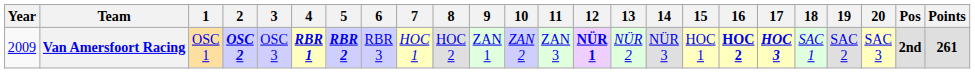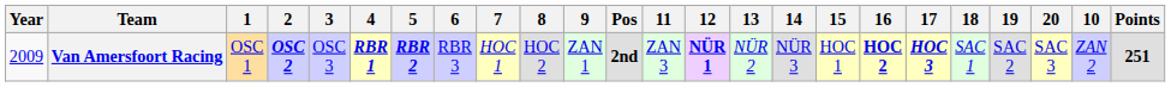 <table class="wikitable" style="text-align:center; font-size:85%">
 <tr>
 <th>Year</th>
 <th>Team</th>
 <th>1</th>
 <th>2</th>
 <th>3</th>
 <th>4</th>
 <th>5</th>
 <th>6</th>
 <th>7</th>
 <th>8</th>
 <th>9</th>
-<th>10</th>
+<th>Pos</th>
 <th>11</th>
 <th>12</th>
 <th>13</th>
 <th>14</th>
 <th>15</th>
 <th>16</th>
 <th>17</th>
 <th>18</th>
 <th>19</th>
 <th>20</th>
-<th>Pos</th>
+<th>10</th>
 <th>Points</th>
 </tr>
 <tr>
 <td><a href='#'>2009</a></td>
 <th nowrap><a href='#'>Van Amersfoort Racing</a></th>
 <td style="background:#FFDF9F;"><a href='#'>OSC<br>1</a><br></td>
 <td style="background:#CFCFFF;"><strong><em><a href='#'>OSC<br>2</a></em></strong><br></td>
 <td style="background:#CFCFFF;"><a href='#'>OSC<br>3</a><br></td>
 <td style="background:#FFFFBF;"><strong><em><a href='#'>RBR<br>1</a></em></strong><br></td>
 <td style="background:#CFCFFF;"><strong><em><a href='#'>RBR<br>2</a></em></strong><br></td>
 <td style="background:#CFCFFF;"><a href='#'>RBR<br>3</a><br></td>
 <td style="background:#FFFFBF;"><em><a href='#'>HOC<br>1</a></em><br></td>
 <td style="background:#DFDFDF;"><a href='#'>HOC<br>2</a><br></td>
 <td style="background:#DFFFDF;"><a href='#'>ZAN<br>1</a><br></td>
-<td style="background:#CFCFFF;"><em><a href='#'>ZAN<br>2</a></em><br></td>
+<th style="background:#DFDFDF;">2nd</th>
 <td style="background:#DFFFDF;"><a href='#'>ZAN<br>3</a><br></td>
 <td style="background:#EFCFFF;"><strong><a href='#'>NÜR<br>1</a></strong><br></td>
 <td style="background:#DFFFDF;"><em><a href='#'>NÜR<br>2</a></em><br></td>
 <td style="background:#DFDFDF;"><a href='#'>NÜR<br>3</a><br></td>
 <td style="background:#FFFFBF;"><a href='#'>HOC<br>1</a><br></td>
 <td style="background:#FFFFBF;"><strong><a href='#'>HOC<br>2</a></strong><br></td>
 <td style="background:#FFFFBF;"><strong><em><a href='#'>HOC<br>3</a></em><br></strong></td>
 <td style="background:#DFFFDF;"><em><a href='#'>SAC<br>1</a></em><br></td>
 <td style="background:#DFDFDF;"><a href='#'>SAC<br>2</a><br></td>
 <td style="background:#FFFFBF;"><a href='#'>SAC<br>3</a><br></td>
-<th style="background:#DFDFDF;">2nd</th>
-<th style="background:#DFDFDF;">261</th>
+<td style="background:#CFCFFF;"><em><a href='#'>ZAN<br>2</a></em><br></td>
+<th style="background:#DFDFDF;">251</th>
 </tr>
 </table>
